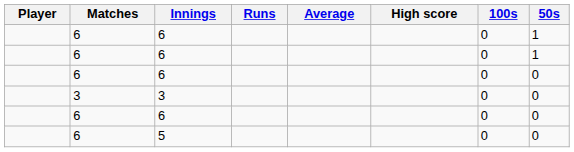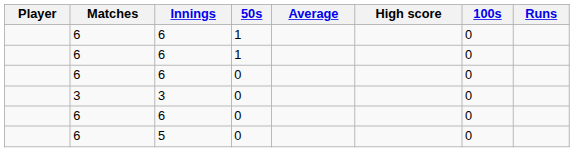 <table class="wikitable sortable" style="width:80%;">
 <tr>
 <th>Player</th>
 <th>Matches</th>
 <th><a href='#'>Innings</a></th>
-<th><a href='#'>Runs</a></th>
+<th><a href='#'>50s</a></th>
 <th><a href='#'>Average</a></th>
 <th>High score</th>
 <th><a href='#'>100s</a></th>
-<th><a href='#'>50s</a></th>
+<th><a href='#'>Runs</a></th>
 </tr>
 <tr>
 <td></td>
 <td>6</td>
 <td>6</td>
-<td></td>
+<td>1</td>
 <td></td>
 <td></td>
 <td>0</td>
-<td>1</td>
+<td></td>
 </tr>
 <tr>
 <td></td>
 <td>6</td>
 <td>6</td>
-<td></td>
+<td>1</td>
 <td></td>
 <td></td>
 <td>0</td>
-<td>1</td>
+<td></td>
 </tr>
 <tr>
 <td></td>
 <td>6</td>
 <td>6</td>
-<td></td>
+<td>0</td>
 <td></td>
 <td></td>
 <td>0</td>
-<td>0</td>
+<td></td>
 </tr>
 <tr>
 <td></td>
 <td>3</td>
 <td>3</td>
-<td></td>
+<td>0</td>
 <td></td>
 <td></td>
 <td>0</td>
-<td>0</td>
+<td></td>
 </tr>
 <tr>
 <td></td>
 <td>6</td>
 <td>6</td>
-<td></td>
+<td>0</td>
 <td></td>
 <td></td>
 <td>0</td>
-<td>0</td>
+<td></td>
 </tr>
 <tr>
 <td></td>
 <td>6</td>
 <td>5</td>
-<td></td>
+<td>0</td>
 <td></td>
 <td></td>
 <td>0</td>
-<td>0</td>
+<td></td>
 </tr>
 </table>
